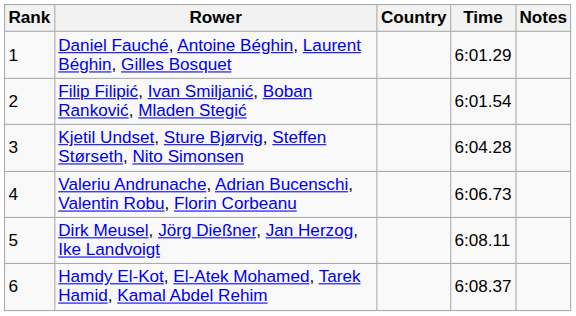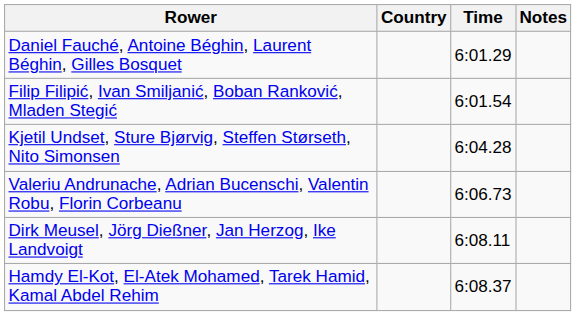 <table class="wikitable sortable" width=60%>
 <tr>
-<th>Rank</th>
 <th>Rower</th>
 <th>Country</th>
 <th>Time</th>
 <th>Notes</th>
 </tr>
 <tr>
-<td>1</td>
 <td><a href='#'>Daniel Fauché</a>, <a href='#'>Antoine Béghin</a>, <a href='#'>Laurent Béghin</a>, <a href='#'>Gilles Bosquet</a></td>
 <td></td>
 <td>6:01.29</td>
 <td></td>
 </tr>
 <tr>
-<td>2</td>
 <td><a href='#'>Filip Filipić</a>, <a href='#'>Ivan Smiljanić</a>, <a href='#'>Boban Ranković</a>, <a href='#'>Mladen Stegić</a></td>
 <td></td>
 <td>6:01.54</td>
 <td></td>
 </tr>
 <tr>
-<td>3</td>
 <td><a href='#'>Kjetil Undset</a>, <a href='#'>Sture Bjørvig</a>, <a href='#'>Steffen Størseth</a>, <a href='#'>Nito Simonsen</a></td>
 <td></td>
 <td>6:04.28</td>
 <td></td>
 </tr>
 <tr>
-<td>4</td>
 <td><a href='#'>Valeriu Andrunache</a>, <a href='#'>Adrian Bucenschi</a>, <a href='#'>Valentin Robu</a>, <a href='#'>Florin Corbeanu</a></td>
 <td></td>
 <td>6:06.73</td>
 <td></td>
 </tr>
 <tr>
-<td>5</td>
 <td><a href='#'>Dirk Meusel</a>, <a href='#'>Jörg Dießner</a>, <a href='#'>Jan Herzog</a>, <a href='#'>Ike Landvoigt</a></td>
 <td></td>
 <td>6:08.11</td>
 <td></td>
 </tr>
 <tr>
-<td>6</td>
 <td><a href='#'>Hamdy El-Kot</a>, <a href='#'>El-Atek Mohamed</a>, <a href='#'>Tarek Hamid</a>, <a href='#'>Kamal Abdel Rehim</a></td>
 <td></td>
 <td>6:08.37</td>
 <td></td>
 </tr>
 </table>
